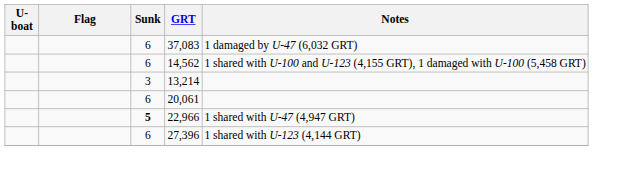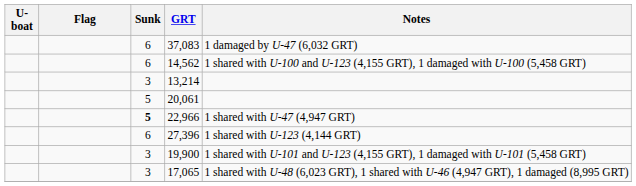 <table class="wikitable" align=left style="margin:0 0 1em 1em">
 <tr>
 <th scope="col" width="40px">U-boat</th>
 <th scope="col" width="120px">Flag</th>
 <th scope="col" width="40px">Sunk</th>
 <th scope="col" width="20px"><a href='#'>GRT</a></th>
 <th>Notes</th>
 </tr>
 <tr>
 <td></td>
 <td></td>
 <td align="center">6</td>
 <td align="center">37,083</td>
 <td>1 damaged by <em>U-47</em> (6,032 GRT)</td>
 </tr>
 <tr>
 <td></td>
 <td></td>
 <td align="center">6</td>
 <td align="center">14,562</td>
 <td>1 shared with <em>U-100</em> and <em>U-123</em> (4,155 GRT), 1 damaged with <em>U-100</em> (5,458 GRT)</td>
 </tr>
 <tr>
 <td></td>
 <td></td>
 <td align="center">3</td>
 <td align="center">13,214</td>
 <td></td>
 </tr>
 <tr>
 <td></td>
 <td></td>
-<td align="center">6</td>
+<td align="center">5</td>
 <td align="center">20,061</td>
 <td></td>
 </tr>
 <tr>
 <td></td>
 <td></td>
 <td align="center"><strong>5</strong></td>
 <td align="center">22,966</td>
 <td>1 shared with <em>U-47</em> (4,947 GRT)</td>
 </tr>
 <tr>
 <td></td>
 <td></td>
 <td align="center">6</td>
 <td align="center">27,396</td>
 <td>1 shared with <em>U-123</em> (4,144 GRT)</td>
 </tr>
 <tr>
+<td></td>
+<td></td>
+<td align="center">3</td>
+<td align="center">19,900</td>
+<td>1 shared with <em>U-101</em> and <em>U-123</em> (4,155 GRT), 1 damaged with <em>U-101</em> (5,458 GRT)</td>
+</tr>
+<tr>
+<td></td>
+<td></td>
+<td align="center">3</td>
+<td align="center">17,065</td>
+<td>1 shared with <em>U-48</em> (6,023 GRT), 1 shared with <em>U-46</em> (4,947 GRT), 1 damaged (8,995 GRT)</td>
+</tr>
+<tr>
 </tr>
 </table>
